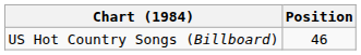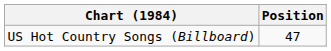 <table class="wikitable">
 <tr>
 <th>Chart (1984)</th>
 <th>Position</th>
 </tr>
 <tr>
 <td>US Hot Country Songs (<em>Billboard</em>)</td>
-<td align="center">46</td>
+<td align="center">47</td>
 </tr>
 </table>
